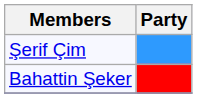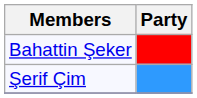 <table class=wikitable style="border:1px solid #8888aa; background-color:#f7f8ff; padding:0px; font-size:90%;">
 <tr>
 <th>Members</th>
 <th>Party</th>
 </tr>
 <tr>
+<td><a href='#'>Bahattin Şeker</a></td>
+<td style="background: #ff0000"></td>
+</tr>
+<tr>
 <td><a href='#'>Şerif Çim</a></td>
 <td style="background: #2E9AFE"></td>
 </tr>
 <tr>
-<td><a href='#'>Bahattin Şeker</a></td>
-<td style="background: #ff0000"></td>
-</tr>
-<tr>
 </tr>
 </table>
